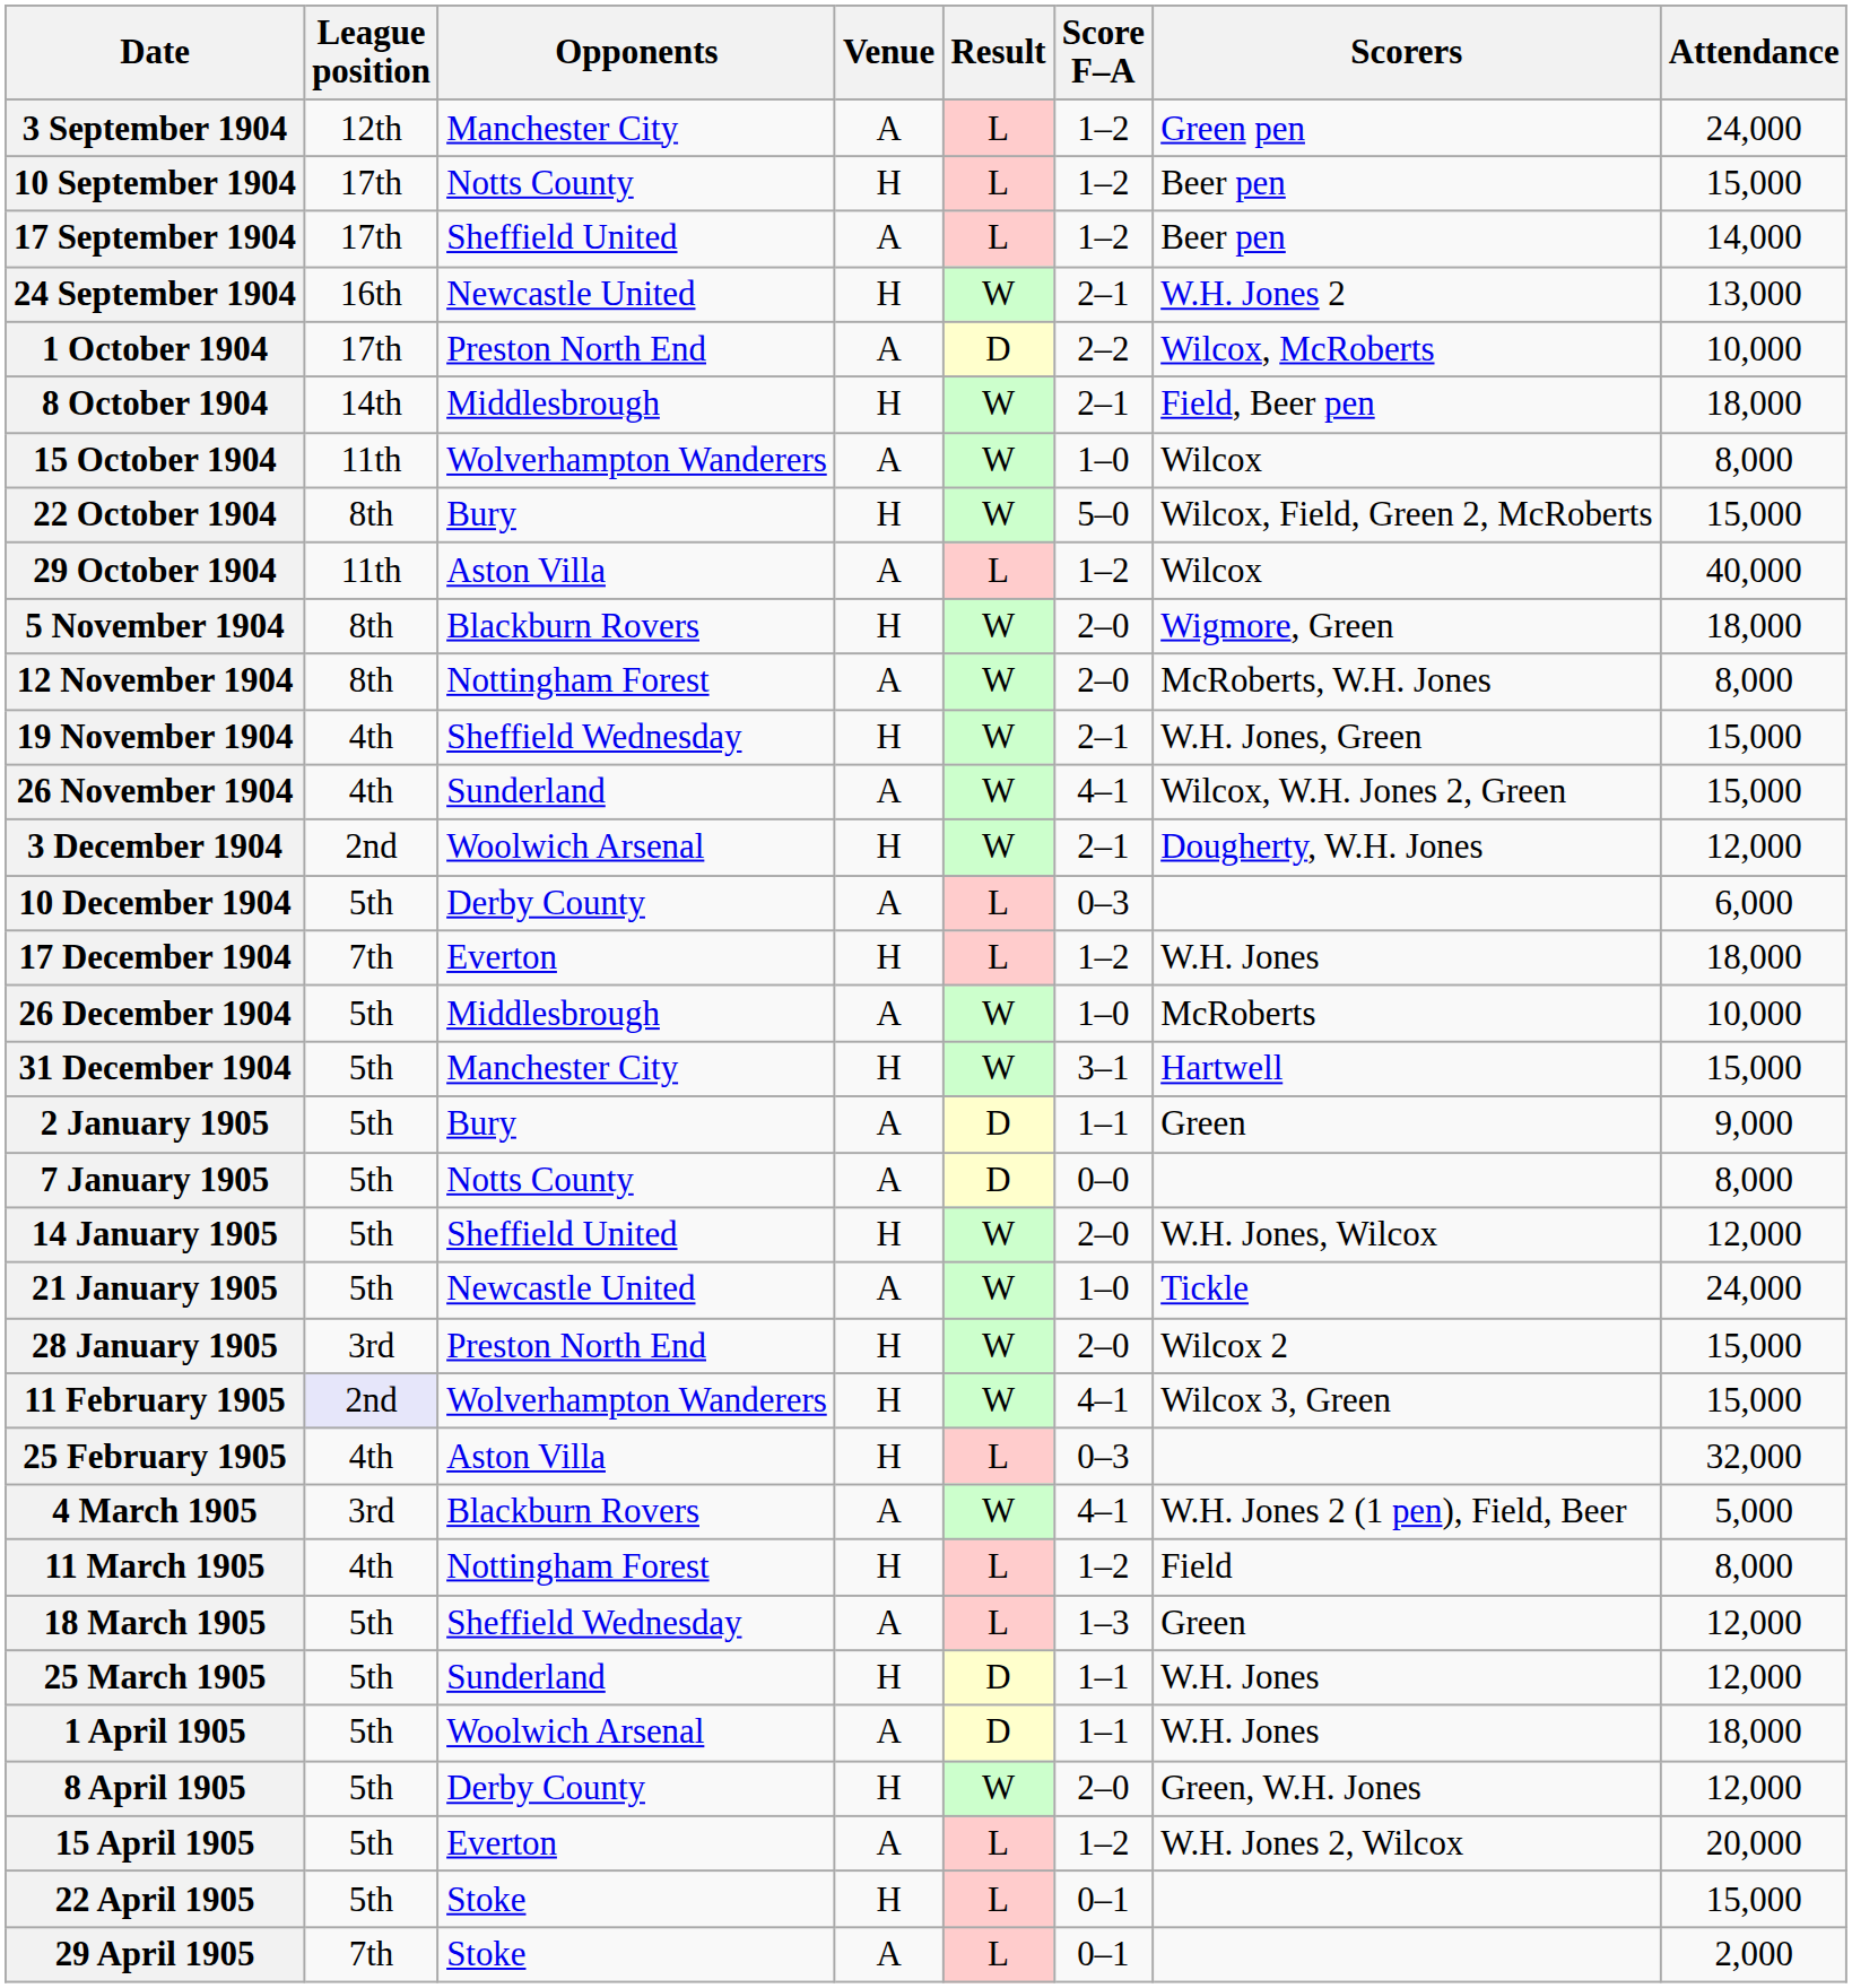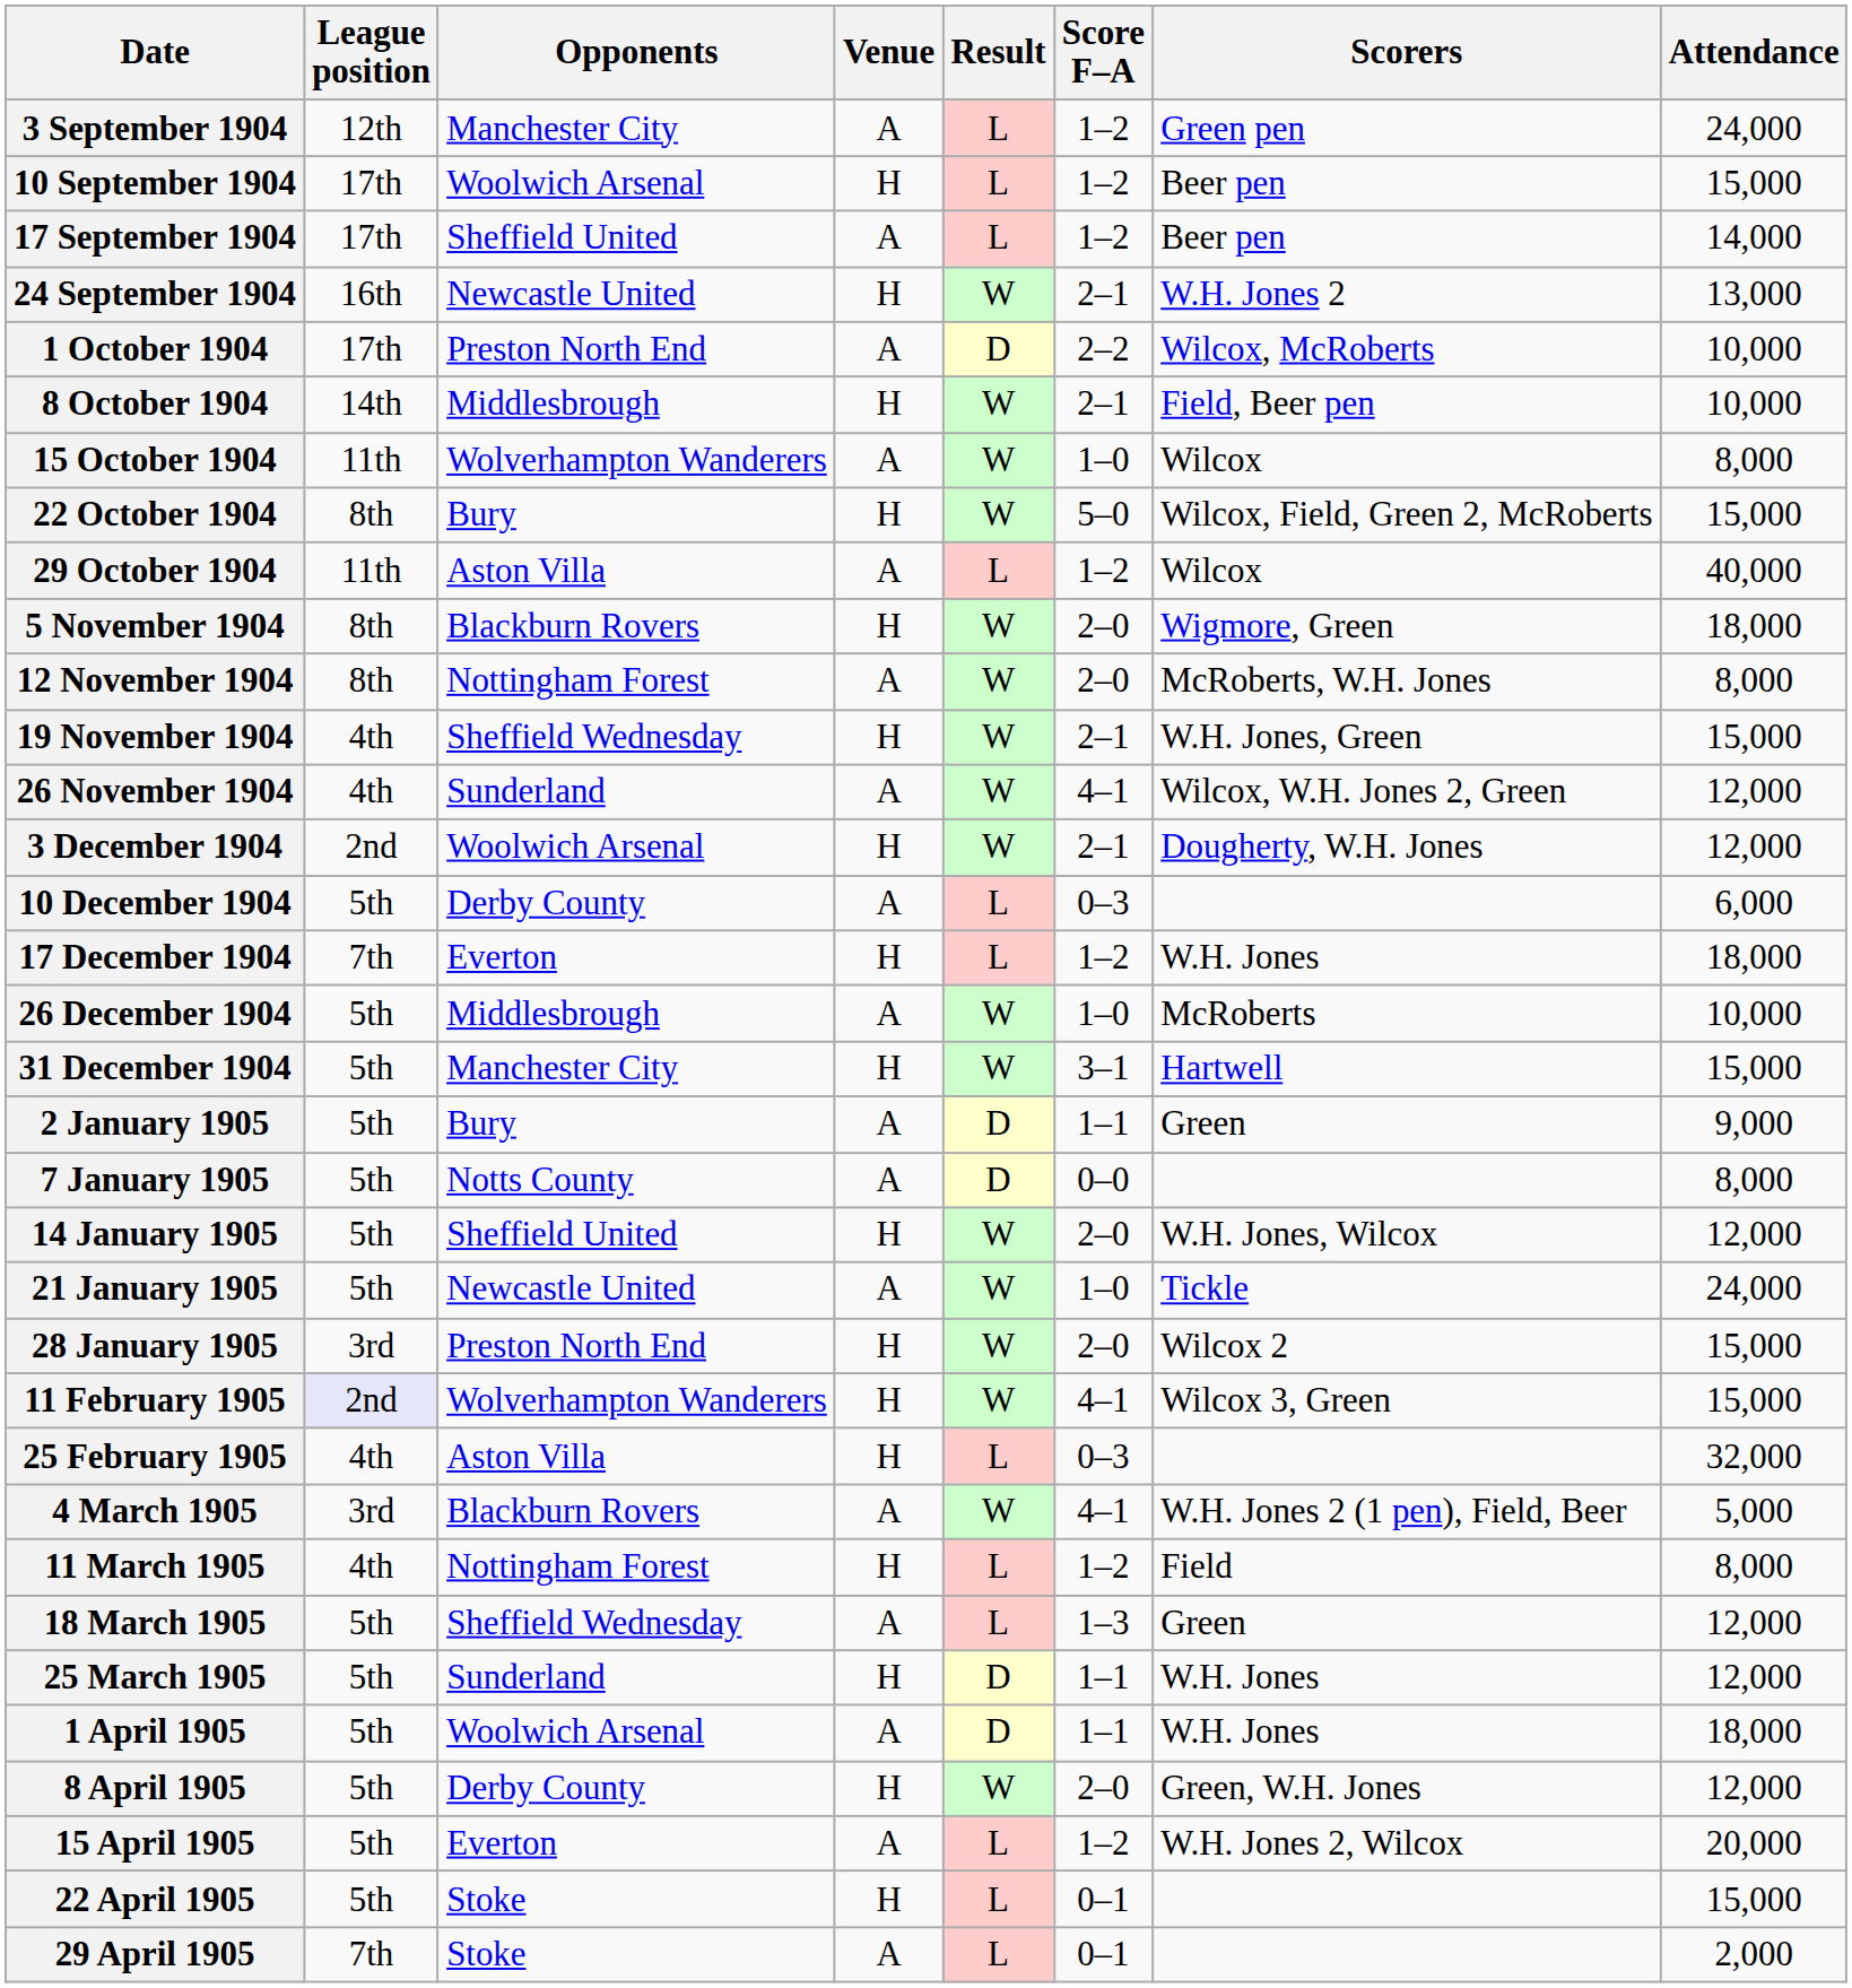 <table class="wikitable plainrowheaders" style="text-align:center">
 <tr>
 <th scope="col">Date</th>
 <th scope="col">League<br>position</th>
 <th scope="col">Opponents</th>
 <th scope="col">Venue</th>
 <th scope="col">Result</th>
 <th scope="col">Score<br>F–A</th>
 <th scope="col">Scorers</th>
 <th scope="col">Attendance</th>
 </tr>
 <tr>
 <th scope="row">3 September 1904</th>
 <td>12th</td>
 <td align="left"><a href='#'>Manchester City</a></td>
 <td>A</td>
 <td style=background:#fcc>L</td>
 <td>1–2</td>
 <td align="left"><a href='#'>Green</a> <a href='#'>pen</a></td>
 <td>24,000</td>
 </tr>
 <tr>
 <th scope="row">10 September 1904</th>
 <td>17th</td>
-<td align="left"><a href='#'>Notts County</a></td>
+<td align="left"><a href='#'>Woolwich Arsenal</a></td>
 <td>H</td>
 <td style=background:#fcc>L</td>
 <td>1–2</td>
 <td align="left">Beer <a href='#'>pen</a></td>
 <td>15,000</td>
 </tr>
 <tr>
 <th scope="row">17 September 1904</th>
 <td>17th</td>
 <td align="left"><a href='#'>Sheffield United</a></td>
 <td>A</td>
 <td style=background:#fcc>L</td>
 <td>1–2</td>
 <td align="left">Beer <a href='#'>pen</a></td>
 <td>14,000</td>
 </tr>
 <tr>
 <th scope="row">24 September 1904</th>
 <td>16th</td>
 <td align="left"><a href='#'>Newcastle United</a></td>
 <td>H</td>
 <td style=background:#cfc>W</td>
 <td>2–1</td>
 <td align="left"><a href='#'>W.H. Jones</a> 2</td>
 <td>13,000</td>
 </tr>
 <tr>
 <th scope="row">1 October 1904</th>
 <td>17th</td>
 <td align="left"><a href='#'>Preston North End</a></td>
 <td>A</td>
 <td style=background:#ffc>D</td>
 <td>2–2</td>
 <td align="left"><a href='#'>Wilcox</a>, <a href='#'>McRoberts</a></td>
 <td>10,000</td>
 </tr>
 <tr>
 <th scope="row">8 October 1904</th>
 <td>14th</td>
 <td align="left"><a href='#'>Middlesbrough</a></td>
 <td>H</td>
 <td style=background:#cfc>W</td>
 <td>2–1</td>
 <td align="left"><a href='#'>Field</a>, Beer <a href='#'>pen</a></td>
-<td>18,000</td>
+<td>10,000</td>
 </tr>
 <tr>
 <th scope="row">15 October 1904</th>
 <td>11th</td>
 <td align="left"><a href='#'>Wolverhampton Wanderers</a></td>
 <td>A</td>
 <td style=background:#cfc>W</td>
 <td>1–0</td>
 <td align="left">Wilcox</td>
 <td>8,000</td>
 </tr>
 <tr>
 <th scope="row">22 October 1904</th>
 <td>8th</td>
 <td align="left"><a href='#'>Bury</a></td>
 <td>H</td>
 <td style=background:#cfc>W</td>
 <td>5–0</td>
 <td align="left">Wilcox, Field, Green 2, McRoberts</td>
 <td>15,000</td>
 </tr>
 <tr>
 <th scope="row">29 October 1904</th>
 <td>11th</td>
 <td align="left"><a href='#'>Aston Villa</a></td>
 <td>A</td>
 <td style=background:#fcc>L</td>
 <td>1–2</td>
 <td align="left">Wilcox</td>
 <td>40,000</td>
 </tr>
 <tr>
 <th scope="row">5 November 1904</th>
 <td>8th</td>
 <td align="left"><a href='#'>Blackburn Rovers</a></td>
 <td>H</td>
 <td style=background:#cfc>W</td>
 <td>2–0</td>
 <td align="left"><a href='#'>Wigmore</a>, Green</td>
 <td>18,000</td>
 </tr>
 <tr>
 <th scope="row">12 November 1904</th>
 <td>8th</td>
 <td align="left"><a href='#'>Nottingham Forest</a></td>
 <td>A</td>
 <td style=background:#cfc>W</td>
 <td>2–0</td>
 <td align="left">McRoberts, W.H. Jones</td>
 <td>8,000</td>
 </tr>
 <tr>
 <th scope="row">19 November 1904</th>
 <td>4th</td>
 <td align="left"><a href='#'>Sheffield Wednesday</a></td>
 <td>H</td>
 <td style=background:#cfc>W</td>
 <td>2–1</td>
 <td align="left">W.H. Jones, Green</td>
 <td>15,000</td>
 </tr>
 <tr>
 <th scope="row">26 November 1904</th>
 <td>4th</td>
 <td align="left"><a href='#'>Sunderland</a></td>
 <td>A</td>
 <td style=background:#cfc>W</td>
 <td>4–1</td>
 <td align="left">Wilcox, W.H. Jones 2, Green</td>
-<td>15,000</td>
+<td>12,000</td>
 </tr>
 <tr>
 <th scope="row">3 December 1904</th>
 <td>2nd</td>
 <td align="left"><a href='#'>Woolwich Arsenal</a></td>
 <td>H</td>
 <td style=background:#cfc>W</td>
 <td>2–1</td>
 <td align="left"><a href='#'>Dougherty</a>, W.H. Jones</td>
 <td>12,000</td>
 </tr>
 <tr>
 <th scope="row">10 December 1904</th>
 <td>5th</td>
 <td align="left"><a href='#'>Derby County</a></td>
 <td>A</td>
 <td style=background:#fcc>L</td>
 <td>0–3</td>
 <td></td>
 <td>6,000</td>
 </tr>
 <tr>
 <th scope="row">17 December 1904</th>
 <td>7th</td>
 <td align="left"><a href='#'>Everton</a></td>
 <td>H</td>
 <td style=background:#fcc>L</td>
 <td>1–2</td>
 <td align="left">W.H. Jones</td>
 <td>18,000</td>
 </tr>
 <tr>
 <th scope="row">26 December 1904</th>
 <td>5th</td>
 <td align="left"><a href='#'>Middlesbrough</a></td>
 <td>A</td>
 <td style=background:#cfc>W</td>
 <td>1–0</td>
 <td align="left">McRoberts</td>
 <td>10,000</td>
 </tr>
 <tr>
 <th scope="row">31 December 1904</th>
 <td>5th</td>
 <td align="left"><a href='#'>Manchester City</a></td>
 <td>H</td>
 <td style=background:#cfc>W</td>
 <td>3–1</td>
 <td align="left"><a href='#'>Hartwell</a></td>
 <td>15,000</td>
 </tr>
 <tr>
 <th scope="row">2 January 1905</th>
 <td>5th</td>
 <td align="left"><a href='#'>Bury</a></td>
 <td>A</td>
 <td style=background:#ffc>D</td>
 <td>1–1</td>
 <td align="left">Green</td>
 <td>9,000</td>
 </tr>
 <tr>
 <th scope="row">7 January 1905</th>
 <td>5th</td>
 <td align="left"><a href='#'>Notts County</a></td>
 <td>A</td>
 <td style=background:#ffc>D</td>
 <td>0–0</td>
 <td></td>
 <td>8,000</td>
 </tr>
 <tr>
 <th scope="row">14 January 1905</th>
 <td>5th</td>
 <td align="left"><a href='#'>Sheffield United</a></td>
 <td>H</td>
 <td style=background:#cfc>W</td>
 <td>2–0</td>
 <td align="left">W.H. Jones, Wilcox</td>
 <td>12,000</td>
 </tr>
 <tr>
 <th scope="row">21 January 1905</th>
 <td>5th</td>
 <td align="left"><a href='#'>Newcastle United</a></td>
 <td>A</td>
 <td style=background:#cfc>W</td>
 <td>1–0</td>
 <td align="left"><a href='#'>Tickle</a></td>
 <td>24,000</td>
 </tr>
 <tr>
 <th scope="row">28 January 1905</th>
 <td>3rd</td>
 <td align="left"><a href='#'>Preston North End</a></td>
 <td>H</td>
 <td style=background:#cfc>W</td>
 <td>2–0</td>
 <td align="left">Wilcox 2</td>
 <td>15,000</td>
 </tr>
 <tr>
 <th scope="row">11 February 1905</th>
 <td style="background: lavender;">2nd</td>
 <td align="left"><a href='#'>Wolverhampton Wanderers</a></td>
 <td>H</td>
 <td style=background:#cfc>W</td>
 <td>4–1</td>
 <td align="left">Wilcox 3, Green</td>
 <td>15,000</td>
 </tr>
 <tr>
 <th scope="row">25 February 1905</th>
 <td>4th</td>
 <td align="left"><a href='#'>Aston Villa</a></td>
 <td>H</td>
 <td style=background:#fcc>L</td>
 <td>0–3</td>
 <td></td>
 <td>32,000</td>
 </tr>
 <tr>
 <th scope="row">4 March 1905</th>
 <td>3rd</td>
 <td align="left"><a href='#'>Blackburn Rovers</a></td>
 <td>A</td>
 <td style=background:#cfc>W</td>
 <td>4–1</td>
 <td align="left">W.H. Jones 2 (1 <a href='#'>pen</a>), Field, Beer</td>
 <td>5,000</td>
 </tr>
 <tr>
 <th scope="row">11 March 1905</th>
 <td>4th</td>
 <td align="left"><a href='#'>Nottingham Forest</a></td>
 <td>H</td>
 <td style=background:#fcc>L</td>
 <td>1–2</td>
 <td align="left">Field</td>
 <td>8,000</td>
 </tr>
 <tr>
 <th scope="row">18 March 1905</th>
 <td>5th</td>
 <td align="left"><a href='#'>Sheffield Wednesday</a></td>
 <td>A</td>
 <td style=background:#fcc>L</td>
 <td>1–3</td>
 <td align="left">Green</td>
 <td>12,000</td>
 </tr>
 <tr>
 <th scope="row">25 March 1905</th>
 <td>5th</td>
 <td align="left"><a href='#'>Sunderland</a></td>
 <td>H</td>
 <td style=background:#ffc>D</td>
 <td>1–1</td>
 <td align="left">W.H. Jones</td>
 <td>12,000</td>
 </tr>
 <tr>
 <th scope="row">1 April 1905</th>
 <td>5th</td>
 <td align="left"><a href='#'>Woolwich Arsenal</a></td>
 <td>A</td>
 <td style=background:#ffc>D</td>
 <td>1–1</td>
 <td align="left">W.H. Jones</td>
 <td>18,000</td>
 </tr>
 <tr>
 <th scope="row">8 April 1905</th>
 <td>5th</td>
 <td align="left"><a href='#'>Derby County</a></td>
 <td>H</td>
 <td style=background:#cfc>W</td>
 <td>2–0</td>
 <td align="left">Green, W.H. Jones</td>
 <td>12,000</td>
 </tr>
 <tr>
 <th scope="row">15 April 1905</th>
 <td>5th</td>
 <td align="left"><a href='#'>Everton</a></td>
 <td>A</td>
 <td style=background:#fcc>L</td>
 <td>1–2</td>
 <td align="left">W.H. Jones 2, Wilcox</td>
 <td>20,000</td>
 </tr>
 <tr>
 <th scope="row">22 April 1905</th>
 <td>5th</td>
 <td align="left"><a href='#'>Stoke</a></td>
 <td>H</td>
 <td style=background:#fcc>L</td>
 <td>0–1</td>
 <td></td>
 <td>15,000</td>
 </tr>
 <tr>
 <th scope="row">29 April 1905</th>
 <td>7th</td>
 <td align="left"><a href='#'>Stoke</a></td>
 <td>A</td>
 <td style=background:#fcc>L</td>
 <td>0–1</td>
 <td></td>
 <td>2,000</td>
 </tr>
 </table>
